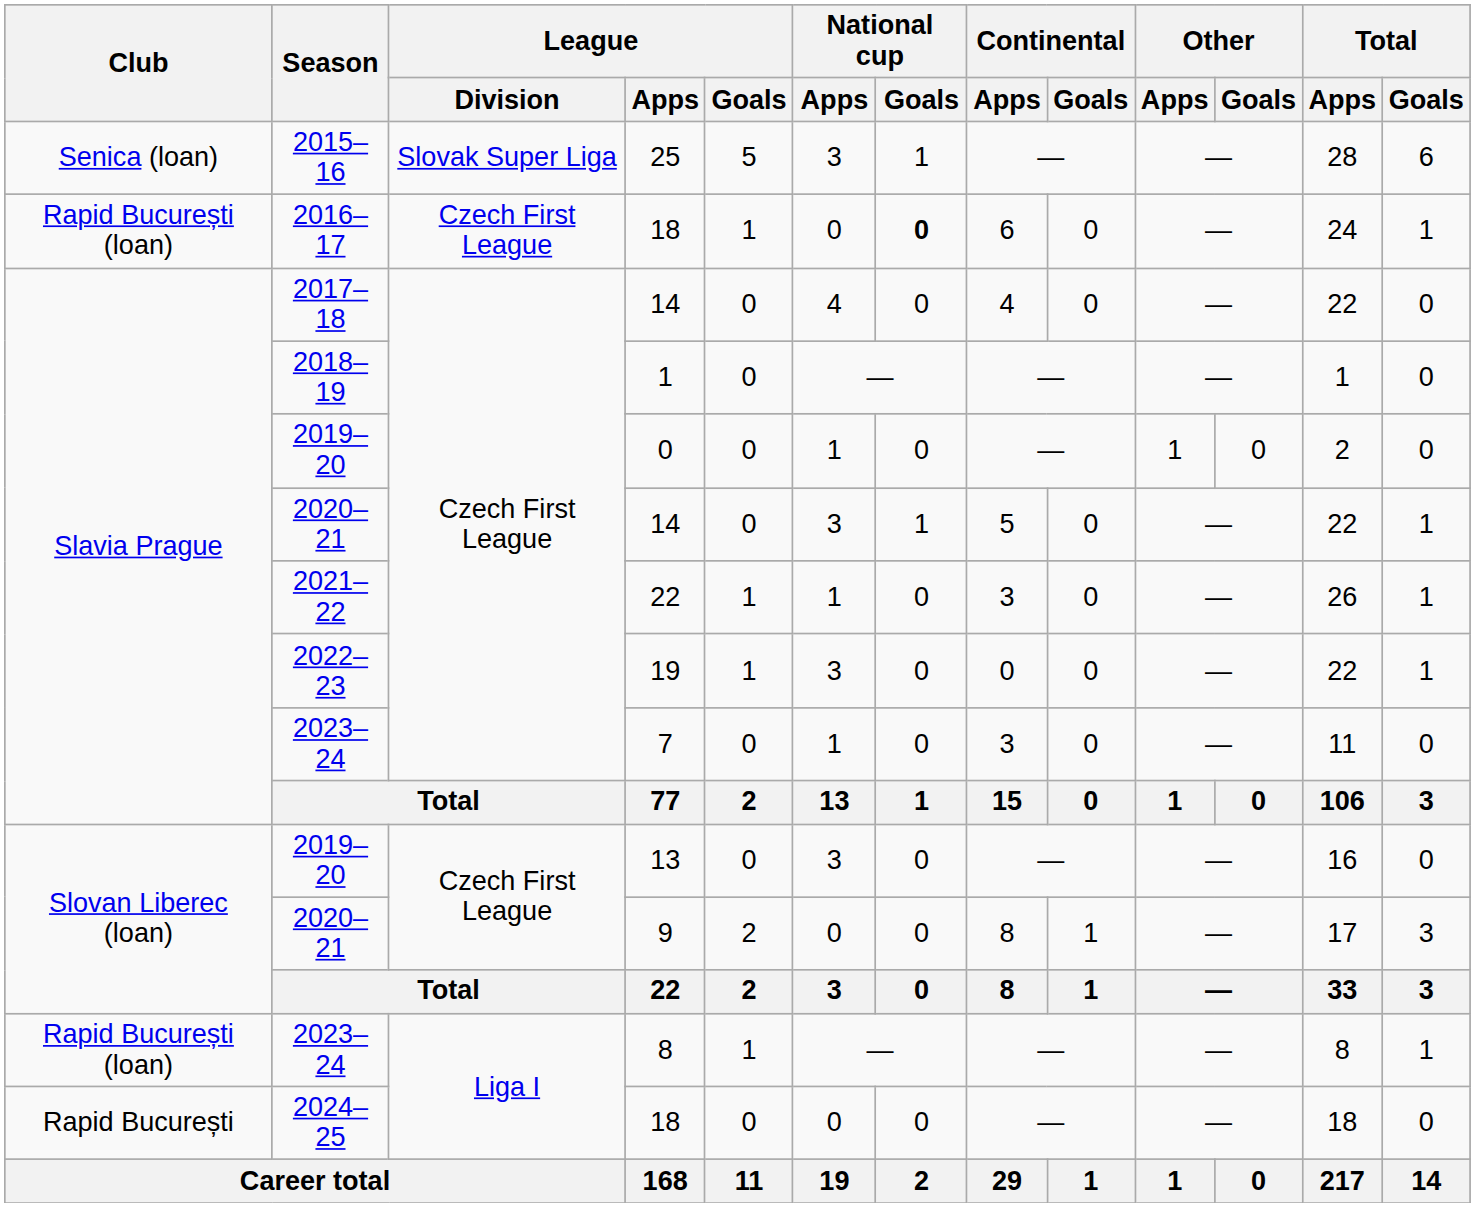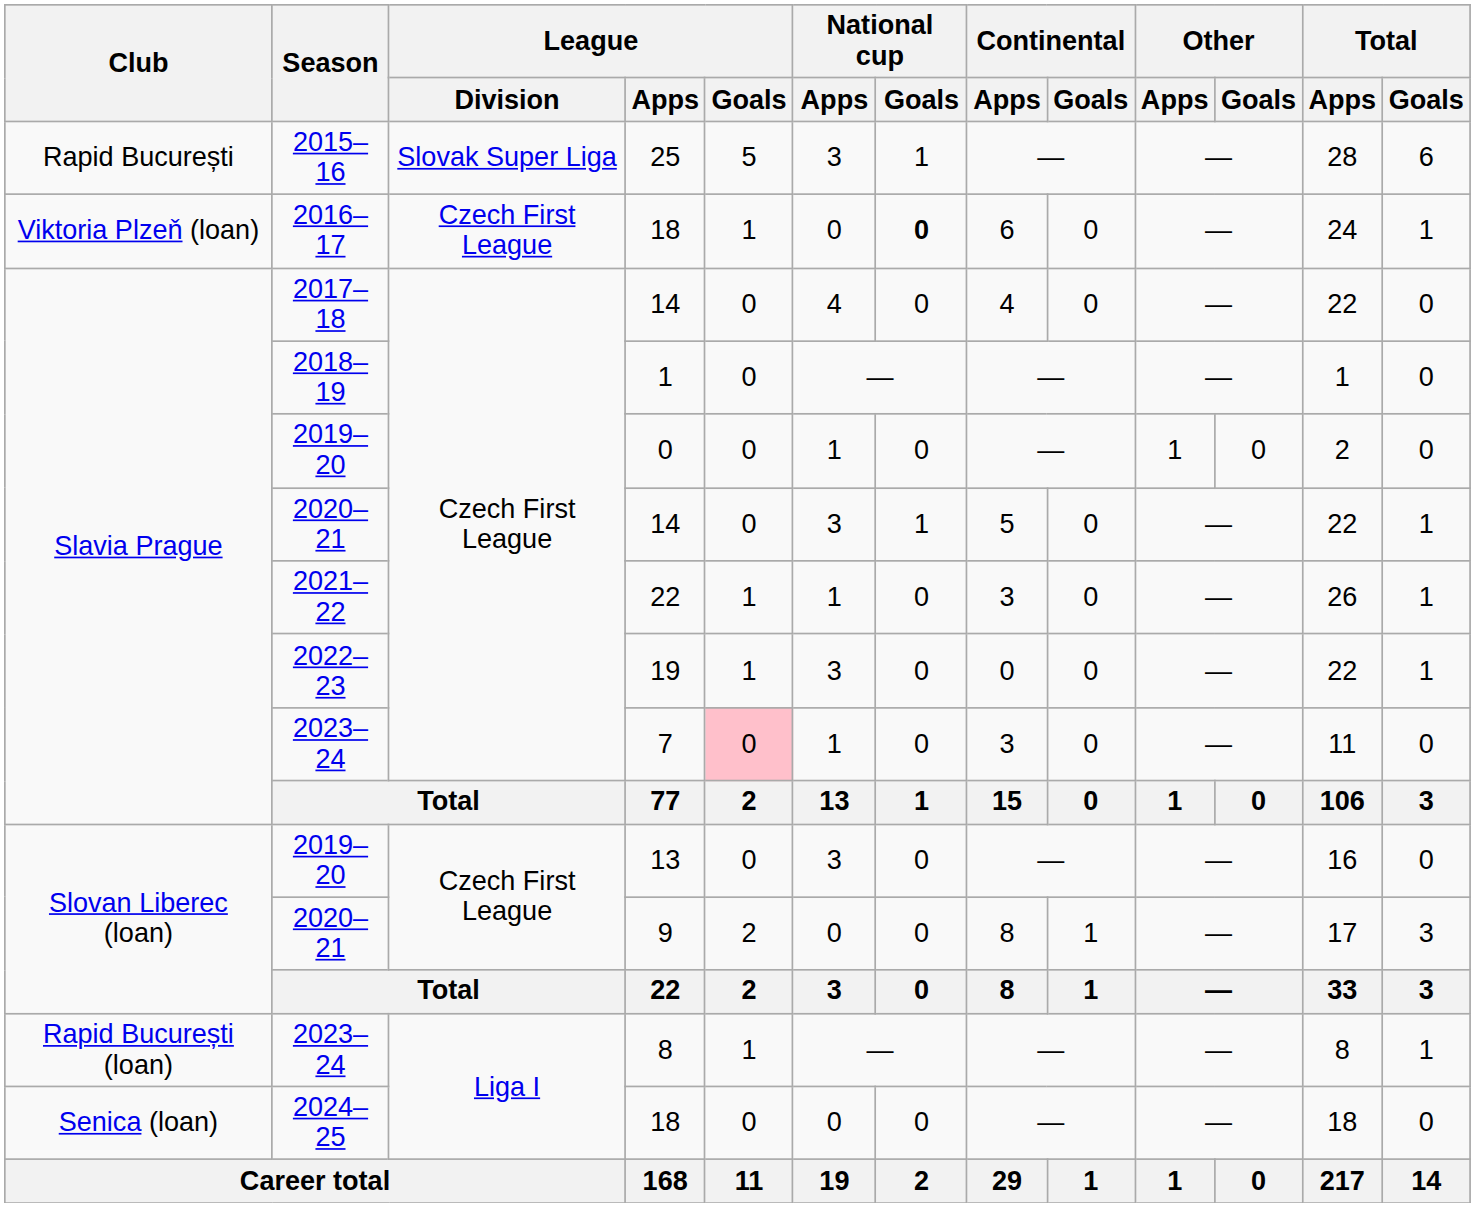 <table class="wikitable" style="text-align:center">
 <tr>
 <th rowspan="2">Club</th>
 <th rowspan="2">Season</th>
 <th colspan="3">League</th>
 <th colspan="2">National cup</th>
 <th colspan="2">Continental</th>
 <th colspan="2">Other</th>
 <th colspan="2">Total</th>
 </tr>
 <tr>
 <th>Division</th>
 <th>Apps</th>
 <th>Goals</th>
 <th>Apps</th>
 <th>Goals</th>
 <th>Apps</th>
 <th>Goals</th>
 <th>Apps</th>
 <th>Goals</th>
 <th>Apps</th>
 <th>Goals</th>
 </tr>
 <tr>
-<td><a href='#'>Senica</a> (loan)</td>
+<td>Rapid București</td>
 <td><a href='#'>2015–16</a></td>
 <td><a href='#'>Slovak Super Liga</a></td>
 <td>25</td>
 <td>5</td>
 <td>3</td>
 <td>1</td>
 <td colspan="2">—</td>
 <td colspan="2">—</td>
 <td>28</td>
 <td>6</td>
 </tr>
 <tr>
-<td><a href='#'>Rapid București</a> (loan)</td>
+<td><a href='#'>Viktoria Plzeň</a> (loan)</td>
 <td><a href='#'>2016–17</a></td>
 <td><a href='#'>Czech First League</a></td>
 <td>18</td>
 <td>1</td>
 <td>0</td>
 <td><strong>0</strong></td>
 <td>6</td>
 <td>0</td>
 <td colspan="2">—</td>
 <td>24</td>
 <td>1</td>
 </tr>
 <tr>
 <td rowspan="8"><a href='#'>Slavia Prague</a></td>
 <td><a href='#'>2017–18</a></td>
 <td rowspan="7">Czech First League</td>
 <td>14</td>
 <td>0</td>
 <td>4</td>
 <td>0</td>
 <td>4</td>
 <td>0</td>
 <td colspan="2">—</td>
 <td>22</td>
 <td>0</td>
 </tr>
 <tr>
 <td><a href='#'>2018–19</a></td>
 <td>1</td>
 <td>0</td>
 <td colspan="2">—</td>
 <td colspan="2">—</td>
 <td colspan="2">—</td>
 <td>1</td>
 <td>0</td>
 </tr>
 <tr>
 <td><a href='#'>2019–20</a></td>
 <td>0</td>
 <td>0</td>
 <td>1</td>
 <td>0</td>
 <td colspan="2">—</td>
 <td>1</td>
 <td>0</td>
 <td>2</td>
 <td>0</td>
 </tr>
 <tr>
 <td><a href='#'>2020–21</a></td>
 <td>14</td>
 <td>0</td>
 <td>3</td>
 <td>1</td>
 <td>5</td>
 <td>0</td>
 <td colspan="2">—</td>
 <td>22</td>
 <td>1</td>
 </tr>
 <tr>
 <td><a href='#'>2021–22</a></td>
 <td>22</td>
 <td>1</td>
 <td>1</td>
 <td>0</td>
 <td>3</td>
 <td>0</td>
 <td colspan="2">—</td>
 <td>26</td>
 <td>1</td>
 </tr>
 <tr>
 <td><a href='#'>2022–23</a></td>
 <td>19</td>
 <td>1</td>
 <td>3</td>
 <td>0</td>
 <td>0</td>
 <td>0</td>
 <td colspan="2">—</td>
 <td>22</td>
 <td>1</td>
 </tr>
 <tr>
 <td><a href='#'>2023–24</a></td>
 <td>7</td>
-<td>0</td>
+<td style="background: pink;">0</td>
 <td>1</td>
 <td>0</td>
 <td>3</td>
 <td>0</td>
 <td colspan="2">—</td>
 <td>11</td>
 <td>0</td>
 </tr>
 <tr>
 <th colspan="2">Total</th>
 <th>77</th>
 <th>2</th>
 <th>13</th>
 <th>1</th>
 <th>15</th>
 <th>0</th>
 <th>1</th>
 <th>0</th>
 <th>106</th>
 <th>3</th>
 </tr>
 <tr>
 <td rowspan="3"><a href='#'>Slovan Liberec</a> (loan)</td>
 <td><a href='#'>2019–20</a></td>
 <td rowspan="2">Czech First League</td>
 <td>13</td>
 <td>0</td>
 <td>3</td>
 <td>0</td>
 <td colspan="2">—</td>
 <td colspan="2">—</td>
 <td>16</td>
 <td>0</td>
 </tr>
 <tr>
 <td><a href='#'>2020–21</a></td>
 <td>9</td>
 <td>2</td>
 <td>0</td>
 <td>0</td>
 <td>8</td>
 <td>1</td>
 <td colspan="2">—</td>
 <td>17</td>
 <td>3</td>
 </tr>
 <tr>
 <th colspan="2">Total</th>
 <th>22</th>
 <th>2</th>
 <th>3</th>
 <th>0</th>
 <th>8</th>
 <th>1</th>
 <th colspan="2">—</th>
 <th>33</th>
 <th>3</th>
 </tr>
 <tr>
 <td><a href='#'>Rapid București</a> (loan)</td>
 <td><a href='#'>2023–24</a></td>
 <td rowspan="2"><a href='#'>Liga I</a></td>
 <td>8</td>
 <td>1</td>
 <td colspan="2">—</td>
 <td colspan="2">—</td>
 <td colspan="2">—</td>
 <td>8</td>
 <td>1</td>
 </tr>
 <tr>
-<td>Rapid București</td>
+<td><a href='#'>Senica</a> (loan)</td>
 <td><a href='#'>2024–25</a></td>
 <td>18</td>
 <td>0</td>
 <td>0</td>
 <td>0</td>
 <td colspan="2">—</td>
 <td colspan="2">—</td>
 <td>18</td>
 <td>0</td>
 </tr>
 <tr>
 <th colspan="3">Career total</th>
 <th>168</th>
 <th>11</th>
 <th>19</th>
 <th>2</th>
 <th>29</th>
 <th>1</th>
 <th>1</th>
 <th>0</th>
 <th>217</th>
 <th>14</th>
 </tr>
 </table>
